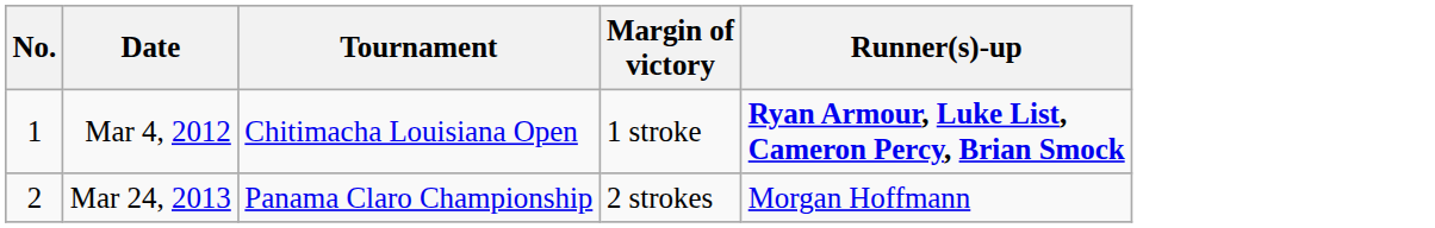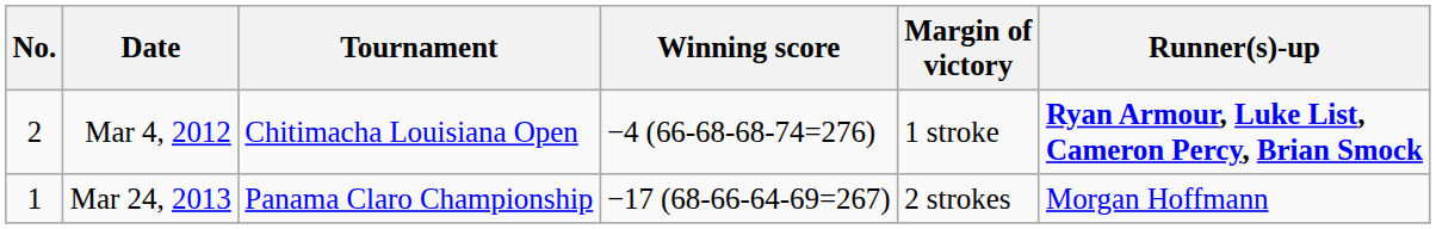 <table class="wikitable" style="font-size:95%;">
 <tr>
 <th>No.</th>
 <th>Date</th>
 <th>Tournament</th>
+<th>Winning score</th>
 <th>Margin of<br>victory</th>
 <th>Runner(s)-up</th>
 </tr>
 <tr>
-<td align=center>1</td>
+<td align=center>2</td>
 <td align=right>Mar 4, <a href='#'>2012</a></td>
 <td><a href='#'>Chitimacha Louisiana Open</a></td>
+<td>−4 (66-68-68-74=276)</td>
 <td>1 stroke</td>
 <td><strong> <a href='#'>Ryan Armour</a>,  <a href='#'>Luke List</a>,<br> <a href='#'>Cameron Percy</a>,  <a href='#'>Brian Smock</a></strong></td>
 </tr>
 <tr>
-<td align=center>2</td>
+<td align=center>1</td>
 <td align=right>Mar 24, <a href='#'>2013</a></td>
 <td><a href='#'>Panama Claro Championship</a></td>
+<td>−17 (68-66-64-69=267)</td>
 <td>2 strokes</td>
 <td> <a href='#'>Morgan Hoffmann</a></td>
 </tr>
 </table>
